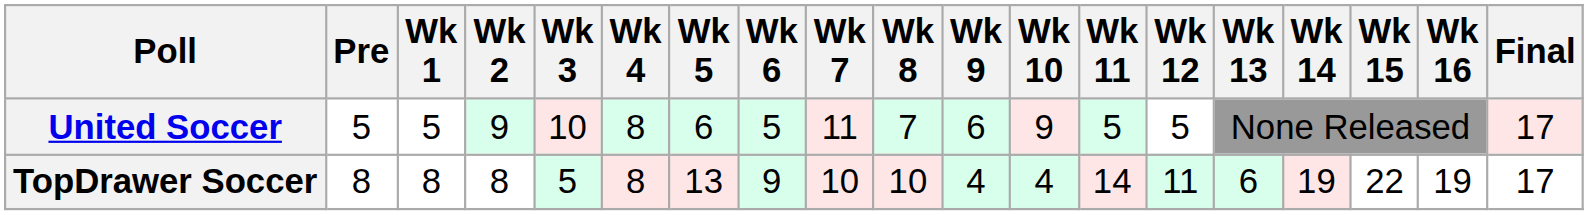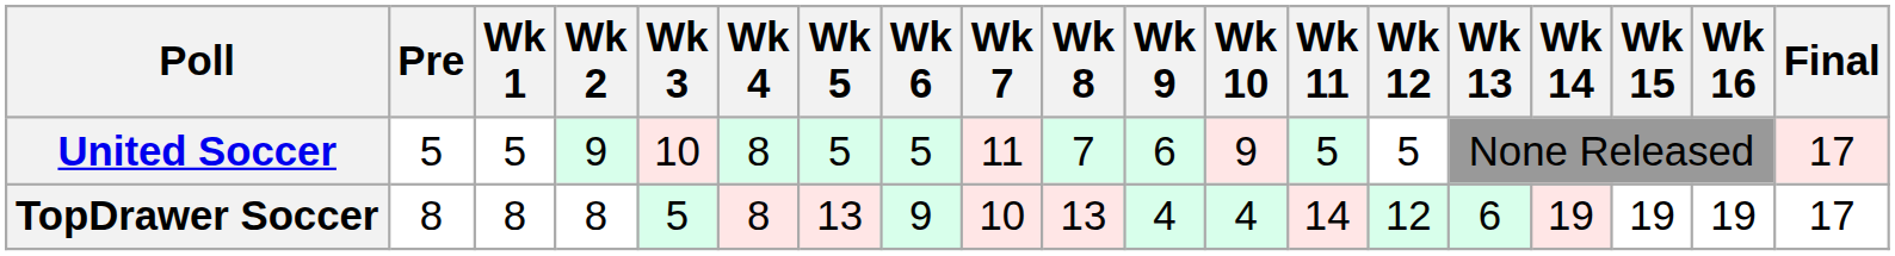 <table class="wikitable" style="white-space:nowrap;text-align:center;">
 <tr>
 <th>Poll</th>
 <th>Pre</th>
 <th>Wk<br>1</th>
 <th>Wk<br>2</th>
 <th>Wk<br>3</th>
 <th>Wk<br>4</th>
 <th>Wk<br>5</th>
 <th>Wk<br>6</th>
 <th>Wk<br>7</th>
 <th>Wk<br>8</th>
 <th>Wk<br>9</th>
 <th>Wk<br>10</th>
 <th>Wk<br>11</th>
 <th>Wk<br>12</th>
 <th>Wk<br>13</th>
 <th>Wk<br>14</th>
 <th>Wk<br>15</th>
 <th>Wk<br>16</th>
 <th>Final<br></th>
 </tr>
 <tr>
 <th><a href='#'>United Soccer</a></th>
 <td style="background:#FFFFFF;">5</td>
 <td style="background:#FFFFFF;">5</td>
 <td style="background:#D8FFEB;">9</td>
 <td style="background:#FFE6E6;">10</td>
 <td style="background:#D8FFEB;">8</td>
-<td style="background:#D8FFEB;">6</td>
+<td style="background:#D8FFEB;">5</td>
 <td style="background:#D8FFEB;">5</td>
 <td style="background:#FFE6E6;">11</td>
 <td style="background:#D8FFEB;">7</td>
 <td style="background:#D8FFEB;">6</td>
 <td style="background:#FFE6E6;">9</td>
 <td style="background:#D8FFEB;">5</td>
 <td style="background:#FFFFFF;">5</td>
 <td colspan=4 style="background:#999;">None Released</td>
 <td style="background:#FFE6E6;">17</td>
 </tr>
 <tr>
 <th>TopDrawer Soccer </th>
 <td style="background:#FFFFFF;">8</td>
 <td style="background:#FFFFFF;">8</td>
 <td style="background:#FFFFFF;">8</td>
 <td style="background:#D8FFEB;">5</td>
 <td style="background:#FFE6E6;">8</td>
 <td style="background:#FFE6E6;">13</td>
 <td style="background:#D8FFEB;">9</td>
 <td style="background:#FFE6E6;">10</td>
-<td style="background:#FFE6E6;">10</td>
+<td style="background:#FFE6E6;">13</td>
 <td style="background:#D8FFEB;">4</td>
 <td style="background:#D8FFEB;">4</td>
 <td style="background:#FFE6E6;">14</td>
-<td style="background:#D8FFEB;">11</td>
+<td style="background:#D8FFEB;">12</td>
 <td style="background:#D8FFEB;">6</td>
 <td style="background:#FFE6E6;">19</td>
-<td style="background:#FFFFFF;">22</td>
+<td style="background:#FFFFFF;">19</td>
 <td style="background:#FFFFFF;">19</td>
 <td style="background:#FFFFFF;">17</td>
 </tr>
 </table>
